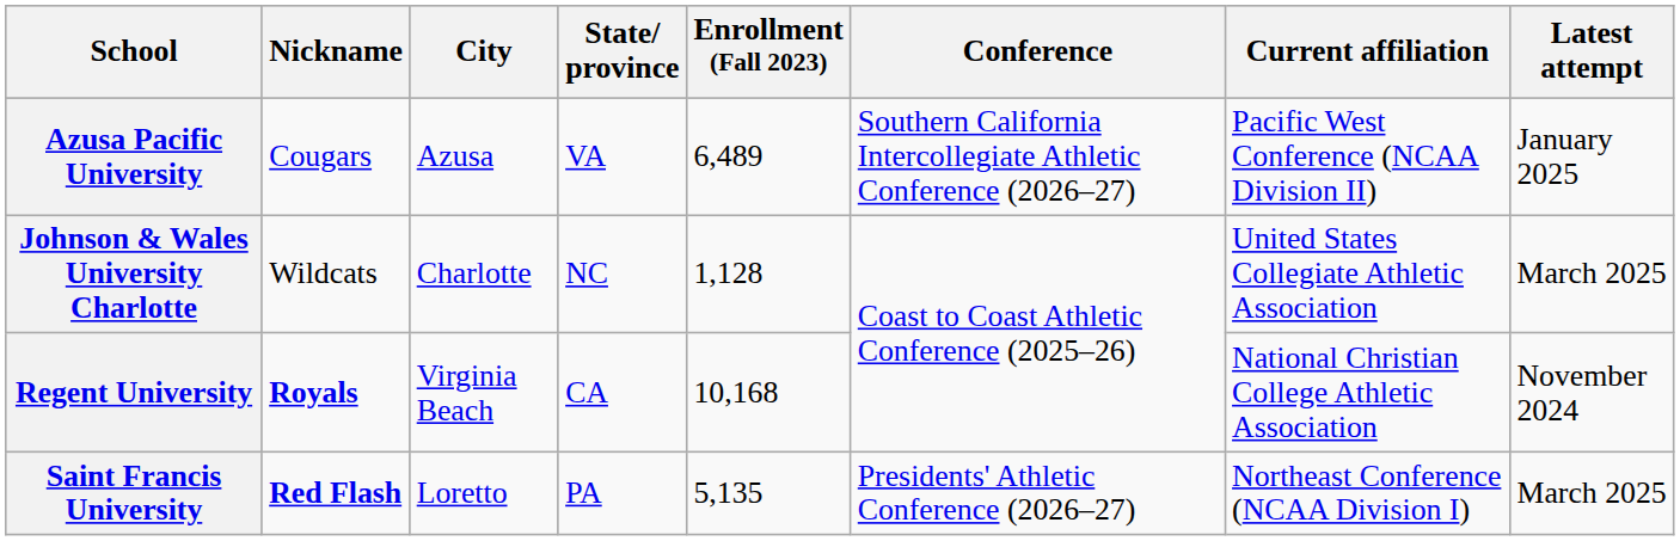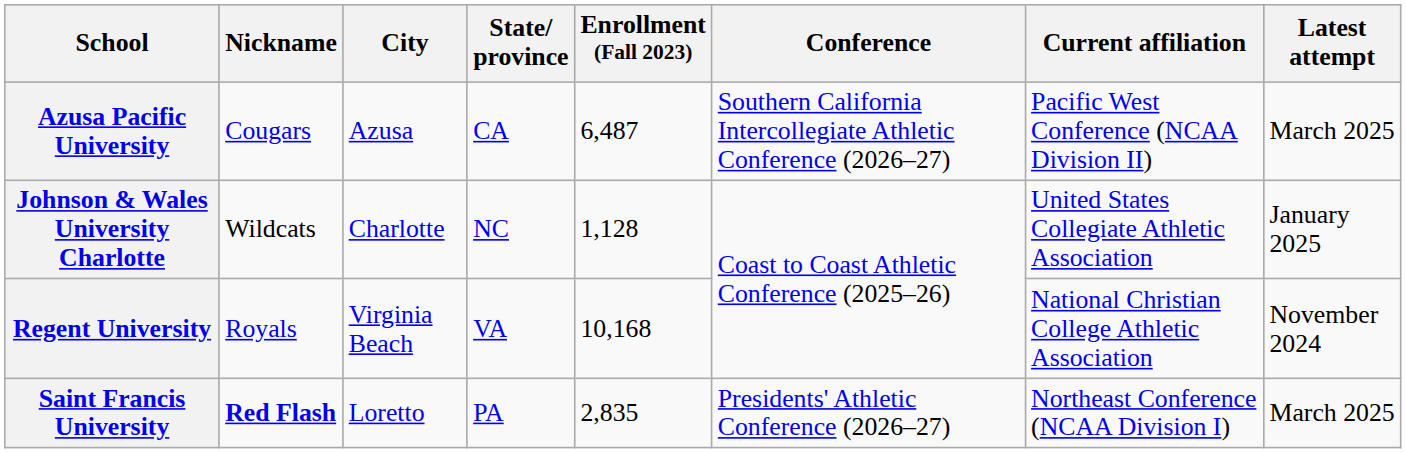 <table class="wikitable plainrowheaders">
 <tr>
 <th>School</th>
 <th>Nickname</th>
 <th>City</th>
 <th>State/<br>province</th>
 <th>Enrollment<br><sup>(Fall 2023)</sup></th>
 <th>Conference</th>
 <th>Current affiliation</th>
 <th>Latest<br>attempt</th>
 </tr>
 <tr>
 <th scope=row><a href='#'>Azusa Pacific University</a></th>
 <td><a href='#'>Cougars</a></td>
 <td><a href='#'>Azusa</a></td>
-<td><a href='#'>VA</a></td>
-<td>6,489</td>
+<td><a href='#'>CA</a></td>
+<td>6,487</td>
 <td><a href='#'>Southern California Intercollegiate Athletic Conference</a> (2026–27)</td>
 <td><a href='#'>Pacific West Conference</a> (<a href='#'>NCAA Division II</a>)</td>
-<td>January 2025</td>
+<td>March 2025</td>
 </tr>
 <tr>
 <th scope="row"><a href='#'>Johnson & Wales University Charlotte</a></th>
 <td>Wildcats</td>
 <td><a href='#'>Charlotte</a></td>
 <td><a href='#'>NC</a></td>
 <td>1,128</td>
 <td rowspan="2"><a href='#'>Coast to Coast Athletic Conference</a> (2025–26)</td>
 <td><a href='#'>United States Collegiate Athletic Association</a></td>
-<td>March 2025</td>
+<td>January 2025</td>
 </tr>
 <tr>
 <th scope="row"><a href='#'>Regent University</a></th>
-<td><strong><a href='#'>Royals</a></strong></td>
+<td><a href='#'>Royals</a></td>
 <td><a href='#'>Virginia Beach</a></td>
-<td><a href='#'>CA</a></td>
+<td><a href='#'>VA</a></td>
 <td>10,168</td>
 <td><a href='#'>National Christian College Athletic Association</a></td>
 <td>November 2024</td>
 </tr>
 <tr>
 <th scope="row"><a href='#'>Saint Francis University</a></th>
 <td><strong><a href='#'>Red Flash</a></strong></td>
 <td><a href='#'>Loretto</a></td>
 <td><a href='#'>PA</a></td>
-<td>5,135</td>
+<td>2,835</td>
 <td><a href='#'>Presidents' Athletic Conference</a> (2026–27)</td>
 <td><a href='#'>Northeast Conference</a> (<a href='#'>NCAA Division I</a>)</td>
 <td>March 2025</td>
 </tr>
 </table>
